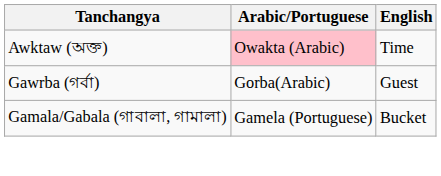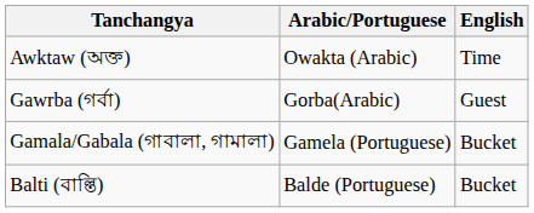 <table class="wikitable">
 <tr>
 <th>Tanchangya</th>
 <th>Arabic/Portuguese</th>
 <th>English</th>
 </tr>
 <tr>
 <td>Awktaw (অক্ত)</td>
-<td style="background: pink;">Owakta (Arabic)</td>
+<td>Owakta (Arabic)</td>
 <td>Time</td>
 </tr>
 <tr>
 <td>Gawrba (গর্বা)</td>
 <td>Gorba(Arabic)</td>
 <td>Guest</td>
 </tr>
 <tr>
 <td>Gamala/Gabala (গাবালা, গামালা)</td>
 <td>Gamela (Portuguese)</td>
 <td>Bucket</td>
 </tr>
+<tr>
+<td>Balti (বাল্তি)</td>
+<td>Balde (Portuguese)</td>
+<td>Bucket</td>
+</tr>
 </table>
